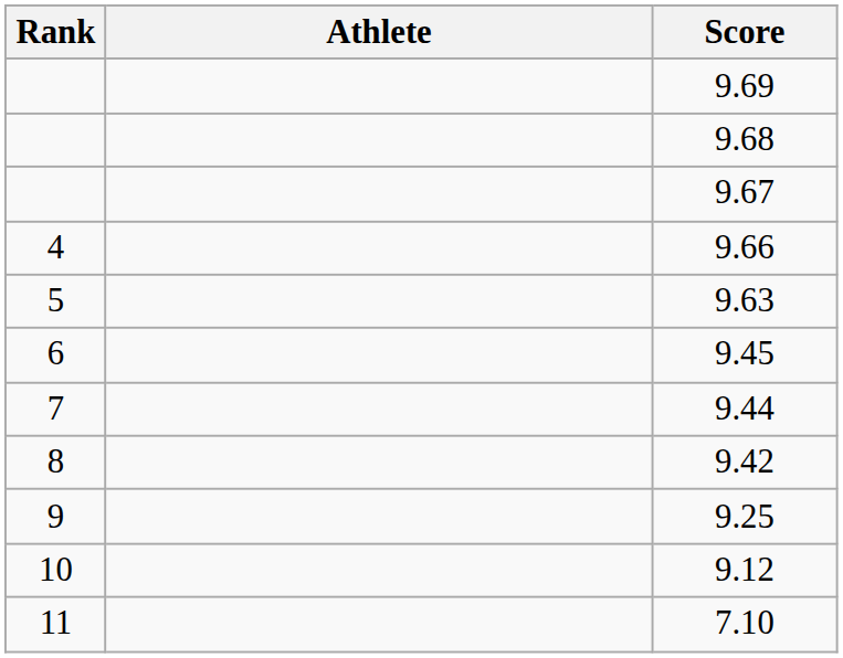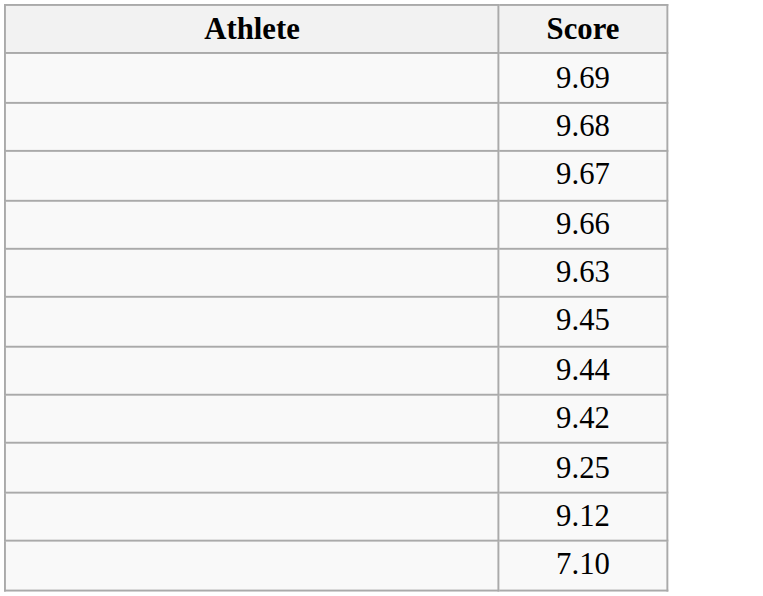 <table class=wikitable style="text-align:center">
 <tr>
-<th width=40>Rank</th>
 <th width=250>Athlete</th>
 <th width=80>Score</th>
 </tr>
 <tr>
-<td></td>
 <td align=left></td>
 <td>9.69</td>
 </tr>
 <tr>
-<td></td>
 <td align=left></td>
 <td>9.68</td>
 </tr>
 <tr>
-<td></td>
 <td align=left></td>
 <td>9.67</td>
 </tr>
 <tr>
-<td>4</td>
 <td align=left></td>
 <td>9.66</td>
 </tr>
 <tr>
-<td>5</td>
 <td align=left></td>
 <td>9.63</td>
 </tr>
 <tr>
-<td>6</td>
 <td align=left></td>
 <td>9.45</td>
 </tr>
 <tr>
-<td>7</td>
 <td align=left></td>
 <td>9.44</td>
 </tr>
 <tr>
-<td>8</td>
 <td align=left></td>
 <td>9.42</td>
 </tr>
 <tr>
-<td>9</td>
 <td align=left></td>
 <td>9.25</td>
 </tr>
 <tr>
-<td>10</td>
 <td align=left></td>
 <td>9.12</td>
 </tr>
 <tr>
-<td>11</td>
 <td align=left></td>
 <td>7.10</td>
 </tr>
 </table>
